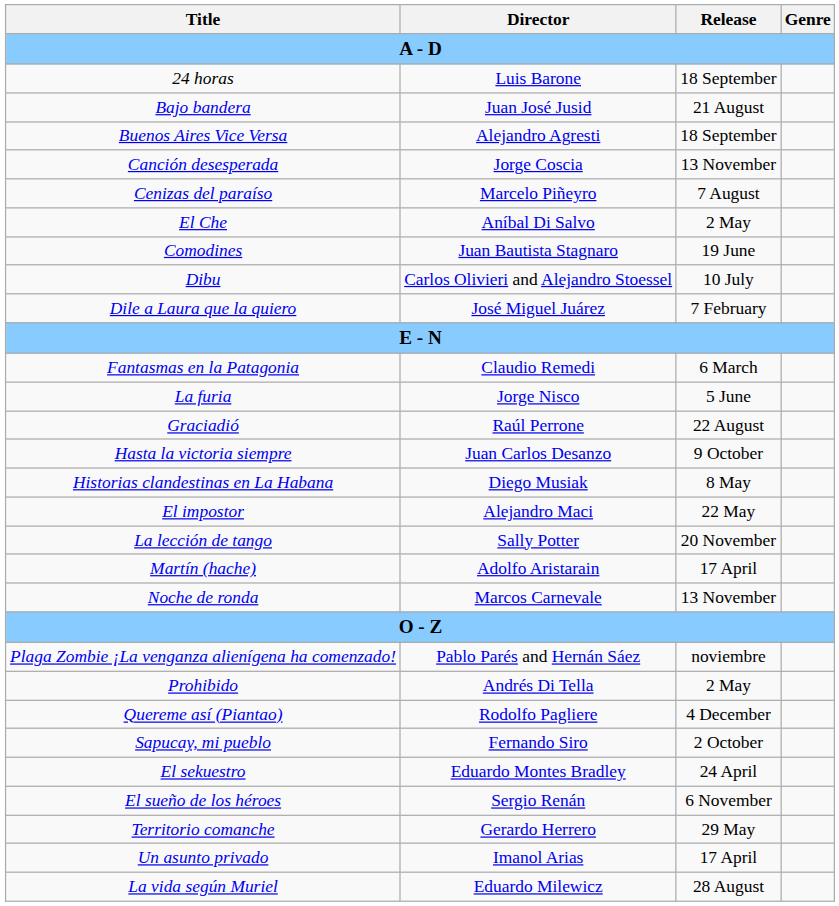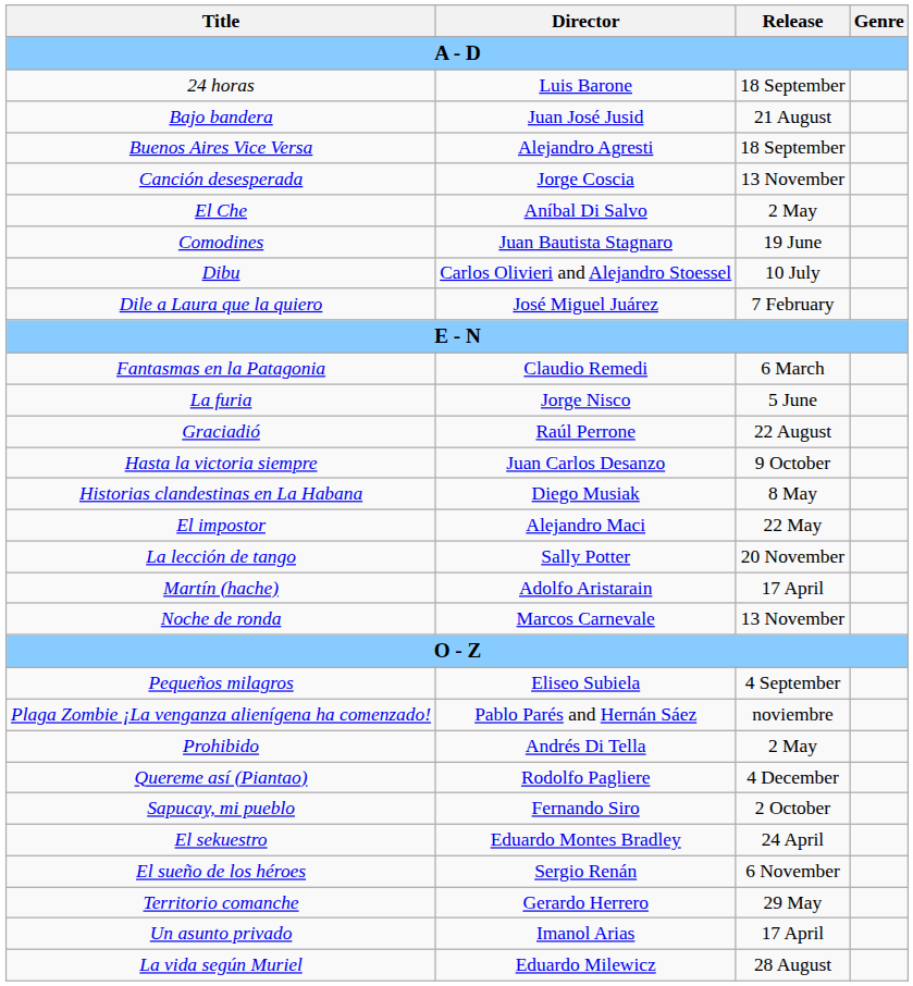 <table class="wikitable" style="margin:1em 0 1em 1em; text-align: center; font-size: 90%;">
 <tr>
 <th scope="col">Title</th>
 <th scope="col">Director</th>
 <th scope="col">Release</th>
 <th scope="col">Genre</th>
 </tr>
 <tr>
 <th colspan="4" style="background-color:#88ccff; font-size:110%;"><strong>A  -  D</strong></th>
 </tr>
 <tr>
 <td><em>24 horas</em></td>
 <td><a href='#'>Luis Barone</a></td>
 <td>18 September</td>
 <td></td>
 </tr>
 <tr>
 <td><em><a href='#'>Bajo bandera</a></em></td>
 <td><a href='#'>Juan José Jusid</a></td>
 <td>21 August</td>
 <td></td>
 </tr>
 <tr>
 <td><em><a href='#'>Buenos Aires Vice Versa</a></em></td>
 <td><a href='#'>Alejandro Agresti</a></td>
 <td>18 September</td>
 <td></td>
 </tr>
 <tr>
 <td><em><a href='#'>Canción desesperada</a></em></td>
 <td><a href='#'>Jorge Coscia</a></td>
 <td>13 November</td>
-<td></td>
-</tr>
-<tr>
-<td><em><a href='#'>Cenizas del paraíso</a></em></td>
-<td><a href='#'>Marcelo Piñeyro</a></td>
-<td>7 August</td>
 <td></td>
 </tr>
 <tr>
 <td><em><a href='#'>El Che</a></em></td>
 <td><a href='#'>Aníbal Di Salvo</a></td>
 <td>2 May</td>
 <td></td>
 </tr>
 <tr>
 <td><em><a href='#'>Comodines</a></em></td>
 <td><a href='#'>Juan Bautista Stagnaro</a></td>
 <td>19 June</td>
 <td></td>
 </tr>
 <tr>
 <td><em><a href='#'>Dibu</a></em></td>
 <td><a href='#'>Carlos Olivieri</a> and <a href='#'>Alejandro Stoessel</a></td>
 <td>10 July</td>
 <td></td>
 </tr>
 <tr>
 <td><em><a href='#'>Dile a Laura que la quiero</a></em></td>
 <td><a href='#'>José Miguel Juárez</a></td>
 <td>7 February</td>
 <td></td>
 </tr>
 <tr>
 <th colspan="4" style="background-color:#88ccff; font-size:110%;"><strong>E  -  N</strong></th>
 </tr>
 <tr>
 <td><em><a href='#'>Fantasmas en la Patagonia</a></em></td>
 <td><a href='#'>Claudio Remedi</a></td>
 <td>6 March</td>
 <td></td>
 </tr>
 <tr>
 <td><em><a href='#'>La furia</a></em></td>
 <td><a href='#'>Jorge Nisco</a></td>
 <td>5 June</td>
 <td></td>
 </tr>
 <tr>
 <td><em><a href='#'>Graciadió</a></em></td>
 <td><a href='#'>Raúl Perrone</a></td>
 <td>22 August</td>
 <td></td>
 </tr>
 <tr>
 <td><em><a href='#'>Hasta la victoria siempre</a></em></td>
 <td><a href='#'>Juan Carlos Desanzo</a></td>
 <td>9 October</td>
 <td></td>
 </tr>
 <tr>
 <td><em><a href='#'>Historias clandestinas en La Habana</a></em></td>
 <td><a href='#'>Diego Musiak</a></td>
 <td>8 May</td>
 <td></td>
 </tr>
 <tr>
 <td><em><a href='#'>El impostor</a></em></td>
 <td><a href='#'>Alejandro Maci</a></td>
 <td>22 May</td>
 <td></td>
 </tr>
 <tr>
 <td><em><a href='#'>La lección de tango</a></em></td>
 <td><a href='#'>Sally Potter</a></td>
 <td>20 November</td>
 <td></td>
 </tr>
 <tr>
 <td><em><a href='#'>Martín (hache)</a></em></td>
 <td><a href='#'>Adolfo Aristarain</a></td>
 <td>17 April</td>
 <td></td>
 </tr>
 <tr>
 <td><em><a href='#'>Noche de ronda</a></em></td>
 <td><a href='#'>Marcos Carnevale</a></td>
 <td>13 November</td>
 <td></td>
 </tr>
 <tr>
 <th colspan="4" style="background-color:#88ccff; font-size:110%;"><strong>O  -  Z</strong></th>
 </tr>
 <tr>
+<td><em><a href='#'>Pequeños milagros</a></em></td>
+<td><a href='#'>Eliseo Subiela</a></td>
+<td>4 September</td>
+<td></td>
+</tr>
+<tr>
 <td><em><a href='#'>Plaga Zombie ¡La venganza alienígena ha comenzado!</a></em></td>
 <td><a href='#'>Pablo Parés</a> and <a href='#'>Hernán Sáez</a></td>
 <td>noviembre</td>
 <td></td>
 </tr>
 <tr>
 <td><em><a href='#'>Prohibido</a></em></td>
 <td><a href='#'>Andrés Di Tella</a></td>
 <td>2 May</td>
 <td></td>
 </tr>
 <tr>
 <td><em><a href='#'>Quereme así (Piantao)</a></em></td>
 <td><a href='#'>Rodolfo Pagliere</a></td>
 <td>4 December</td>
 <td></td>
 </tr>
 <tr>
 <td><em><a href='#'>Sapucay, mi pueblo</a></em></td>
 <td><a href='#'>Fernando Siro</a></td>
 <td>2 October</td>
 <td></td>
 </tr>
 <tr>
 <td><em><a href='#'>El sekuestro</a></em></td>
 <td><a href='#'>Eduardo Montes Bradley</a></td>
 <td>24 April</td>
 <td></td>
 </tr>
 <tr>
 <td><em><a href='#'>El sueño de los héroes</a></em></td>
 <td><a href='#'>Sergio Renán</a></td>
 <td>6 November</td>
 <td></td>
 </tr>
 <tr>
 <td><em><a href='#'>Territorio comanche</a></em></td>
 <td><a href='#'>Gerardo Herrero</a></td>
 <td>29 May</td>
 <td></td>
 </tr>
 <tr>
 <td><em><a href='#'>Un asunto privado</a></em></td>
 <td><a href='#'>Imanol Arias</a></td>
 <td>17 April</td>
 <td></td>
 </tr>
 <tr>
 <td><em><a href='#'>La vida según Muriel</a></em></td>
 <td><a href='#'>Eduardo Milewicz</a></td>
 <td>28 August</td>
 <td></td>
 </tr>
 </table>
